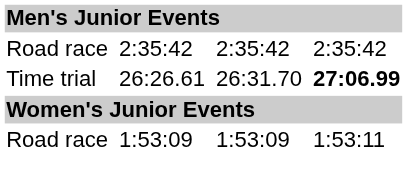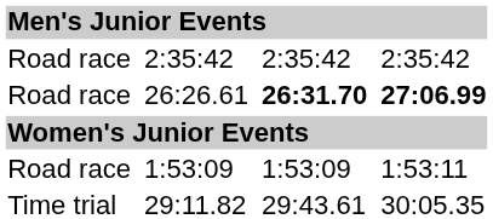 <table>
 <tr bgcolor="#cccccc">
 <td colspan=7><strong>Men's Junior Events</strong></td>
 </tr>
 <tr>
 <td>Road race</td>
 <td></td>
 <td>2:35:42</td>
 <td></td>
 <td>2:35:42</td>
 <td></td>
 <td>2:35:42</td>
 </tr>
 <tr>
-<td>Time trial</td>
+<td>Road race</td>
 <td></td>
 <td>26:26.61</td>
 <td></td>
-<td>26:31.70</td>
+<td><strong>26:31.70</strong></td>
 <td></td>
 <td><strong>27:06.99</strong></td>
 </tr>
 <tr bgcolor="#cccccc">
 <td colspan=7><strong>Women's Junior Events</strong></td>
 </tr>
 <tr>
 <td>Road race</td>
 <td></td>
 <td>1:53:09</td>
 <td></td>
 <td>1:53:09</td>
 <td></td>
 <td>1:53:11</td>
 </tr>
+<tr>
+<td>Time trial</td>
+<td></td>
+<td>29:11.82</td>
+<td></td>
+<td>29:43.61</td>
+<td></td>
+<td>30:05.35</td>
+</tr>
 </table>
